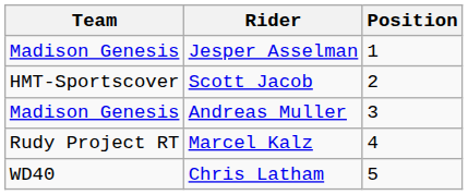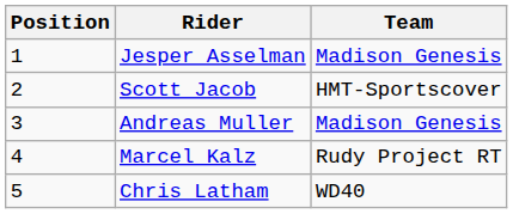 <table class="wikitable">
 <tr>
+<th>Position</th>
+<th>Rider</th>
 <th>Team</th>
-<th>Rider</th>
-<th>Position</th>
 </tr>
 <tr>
+<td>1</td>
+<td><a href='#'>Jesper Asselman </a></td>
 <td><a href='#'>Madison Genesis</a></td>
-<td><a href='#'>Jesper Asselman </a></td>
-<td>1</td>
 </tr>
 <tr>
+<td>2</td>
+<td><a href='#'>Scott Jacob</a></td>
 <td>HMT-Sportscover</td>
-<td><a href='#'>Scott Jacob</a></td>
-<td>2</td>
 </tr>
 <tr>
+<td>3</td>
+<td><a href='#'>Andreas Muller</a></td>
 <td><a href='#'>Madison Genesis</a></td>
-<td><a href='#'>Andreas Muller</a></td>
-<td>3</td>
 </tr>
 <tr>
+<td>4</td>
+<td><a href='#'>Marcel Kalz</a></td>
 <td>Rudy Project RT</td>
-<td><a href='#'>Marcel Kalz</a></td>
-<td>4</td>
 </tr>
 <tr>
+<td>5</td>
+<td><a href='#'>Chris Latham</a></td>
 <td>WD40</td>
-<td><a href='#'>Chris Latham</a></td>
-<td>5</td>
 </tr>
 </table>
